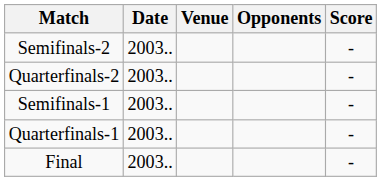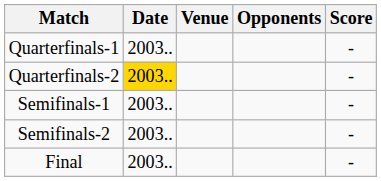 <table class="wikitable" style="text-align:center;">
 <tr>
 <th>Match</th>
 <th>Date</th>
 <th>Venue</th>
 <th>Opponents</th>
 <th>Score</th>
 </tr>
 <tr>
-<td>Semifinals-2</td>
+<td>Quarterfinals-1</td>
 <td>2003..</td>
 <td></td>
 <td></td>
 <td>-</td>
 </tr>
 <tr>
 <td>Quarterfinals-2</td>
-<td>2003..</td>
+<td style="background: gold;">2003..</td>
 <td></td>
 <td></td>
 <td>-</td>
 </tr>
 <tr>
 <td>Semifinals-1</td>
 <td>2003..</td>
 <td></td>
 <td></td>
 <td>-</td>
 </tr>
 <tr>
-<td>Quarterfinals-1</td>
+<td>Semifinals-2</td>
 <td>2003..</td>
 <td></td>
 <td></td>
 <td>-</td>
 </tr>
 <tr>
 <td>Final</td>
 <td>2003..</td>
 <td></td>
 <td></td>
 <td>-</td>
 </tr>
 </table>
